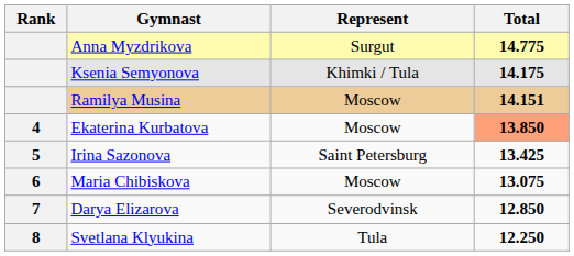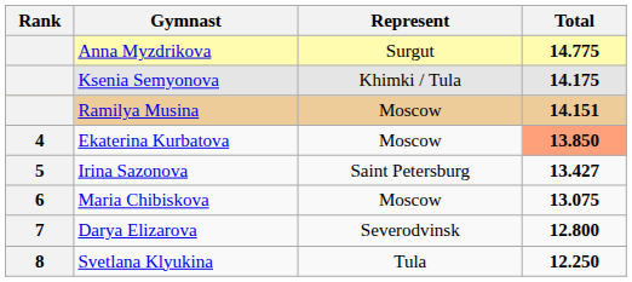 <table class="wikitable sortable" style="text-align:center; font-size:95%">
 <tr>
 <th scope="col" style="width:50px;">Rank</th>
 <th scope="col" style="width:180px;">Gymnast</th>
 <th scope="col" style="width:180px;">Represent</th>
 <th scope="col" style="width:80px;">Total</th>
 </tr>
 <tr style="background:#fffcaf;">
 <th scope=row style="text-align:center"></th>
 <td style="text-align:left;"><a href='#'>Anna Myzdrikova</a></td>
 <td>Surgut</td>
 <td><strong>14.775</strong></td>
 </tr>
 <tr style="background:#e5e5e5;">
 <th scope=row style="text-align:center"></th>
 <td style="text-align:left;"><a href='#'>Ksenia Semyonova</a></td>
 <td>Khimki / Tula</td>
 <td><strong>14.175</strong></td>
 </tr>
 <tr style="background:#ec9;">
 <th scope=row style="text-align:center"></th>
 <td style="text-align:left;"><a href='#'>Ramilya Musina</a></td>
 <td>Moscow</td>
 <td><strong>14.151</strong></td>
 </tr>
 <tr>
 <th scope=row style="text-align:center">4</th>
 <td style="text-align:left;"><a href='#'>Ekaterina Kurbatova</a></td>
 <td>Moscow</td>
 <td style="background: lightsalmon;"><strong>13.850</strong></td>
 </tr>
 <tr>
 <th scope=row style="text-align:center">5</th>
 <td style="text-align:left;"><a href='#'>Irina Sazonova</a></td>
 <td>Saint Petersburg</td>
-<td><strong>13.425</strong></td>
+<td><strong>13.427</strong></td>
 </tr>
 <tr>
 <th scope=row style="text-align:center">6</th>
 <td style="text-align:left;"><a href='#'>Maria Chibiskova</a></td>
 <td>Moscow</td>
 <td><strong>13.075</strong></td>
 </tr>
 <tr>
 <th scope=row style="text-align:center">7</th>
 <td style="text-align:left;"><a href='#'>Darya Elizarova</a></td>
 <td>Severodvinsk</td>
-<td><strong>12.850</strong></td>
+<td><strong>12.800</strong></td>
 </tr>
 <tr>
 <th scope=row style="text-align:center">8</th>
 <td style="text-align:left;"><a href='#'>Svetlana Klyukina</a></td>
 <td>Tula</td>
 <td><strong>12.250</strong></td>
 </tr>
 </table>
